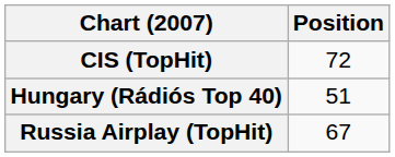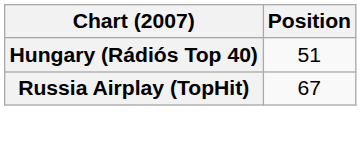 <table class="wikitable sortable plainrowheaders" style="text-align:center">
 <tr>
 <th>Chart (2007)</th>
 <th>Position</th>
-</tr>
-<tr>
-<th scope="row">CIS (TopHit)</th>
-<td>72</td>
 </tr>
 <tr>
 <th scope="row">Hungary (Rádiós Top 40)</th>
 <td>51</td>
 </tr>
 <tr>
 <th scope="row">Russia Airplay (TopHit)</th>
 <td>67</td>
 </tr>
 </table>
